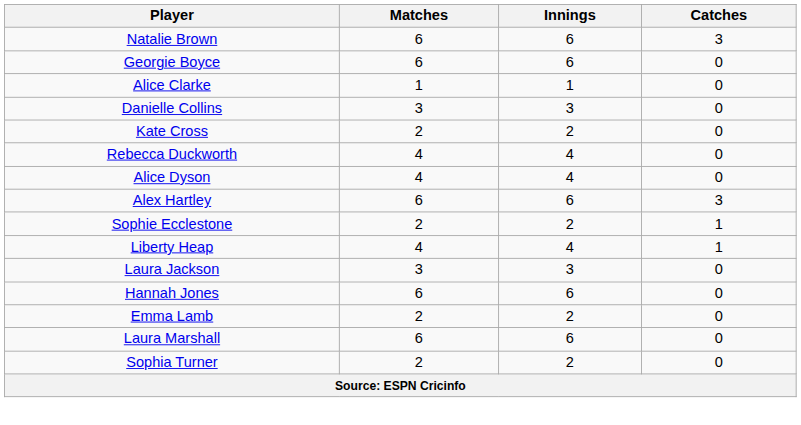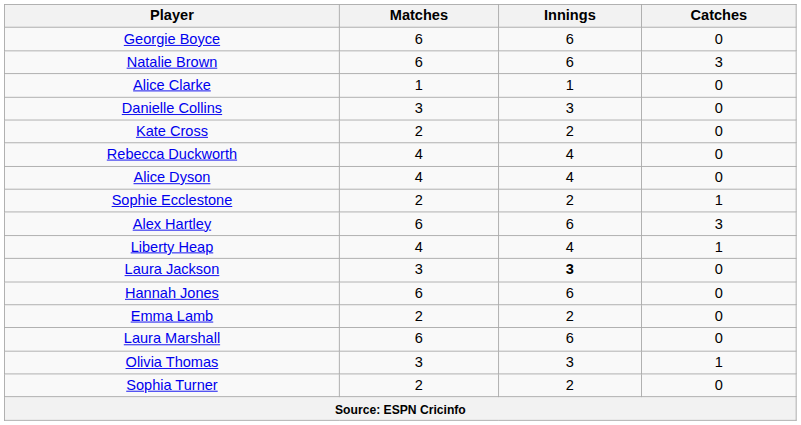 <table class="wikitable" style="text-align:center; width:55%;">
 <tr>
 <th>Player</th>
 <th>Matches</th>
 <th>Innings</th>
 <th>Catches</th>
 </tr>
 <tr>
+<td><a href='#'>Georgie Boyce</a></td>
+<td>6</td>
+<td>6</td>
+<td>0</td>
+</tr>
+<tr>
 <td><a href='#'>Natalie Brown</a></td>
 <td>6</td>
 <td>6</td>
 <td>3</td>
-</tr>
-<tr>
-<td><a href='#'>Georgie Boyce</a></td>
-<td>6</td>
-<td>6</td>
-<td>0</td>
 </tr>
 <tr>
 <td><a href='#'>Alice Clarke</a></td>
 <td>1</td>
 <td>1</td>
 <td>0</td>
 </tr>
 <tr>
 <td><a href='#'>Danielle Collins</a></td>
 <td>3</td>
 <td>3</td>
 <td>0</td>
 </tr>
 <tr>
 <td><a href='#'>Kate Cross</a></td>
 <td>2</td>
 <td>2</td>
 <td>0</td>
 </tr>
 <tr>
 <td><a href='#'>Rebecca Duckworth</a></td>
 <td>4</td>
 <td>4</td>
 <td>0</td>
 </tr>
 <tr>
 <td><a href='#'>Alice Dyson</a></td>
 <td>4</td>
 <td>4</td>
 <td>0</td>
 </tr>
 <tr>
+<td><a href='#'>Sophie Ecclestone</a></td>
+<td>2</td>
+<td>2</td>
+<td>1</td>
+</tr>
+<tr>
 <td><a href='#'>Alex Hartley</a></td>
 <td>6</td>
 <td>6</td>
 <td>3</td>
-</tr>
-<tr>
-<td><a href='#'>Sophie Ecclestone</a></td>
-<td>2</td>
-<td>2</td>
-<td>1</td>
 </tr>
 <tr>
 <td><a href='#'>Liberty Heap</a></td>
 <td>4</td>
 <td>4</td>
 <td>1</td>
 </tr>
 <tr>
 <td><a href='#'>Laura Jackson</a></td>
 <td>3</td>
-<td>3</td>
+<td><strong>3</strong></td>
 <td>0</td>
 </tr>
 <tr>
 <td><a href='#'>Hannah Jones</a></td>
 <td>6</td>
 <td>6</td>
 <td>0</td>
 </tr>
 <tr>
 <td><a href='#'>Emma Lamb</a></td>
 <td>2</td>
 <td>2</td>
 <td>0</td>
 </tr>
 <tr>
 <td><a href='#'>Laura Marshall</a></td>
 <td>6</td>
 <td>6</td>
 <td>0</td>
 </tr>
 <tr>
+<td><a href='#'>Olivia Thomas</a></td>
+<td>3</td>
+<td>3</td>
+<td>1</td>
+</tr>
+<tr>
 <td><a href='#'>Sophia Turner</a></td>
 <td>2</td>
 <td>2</td>
 <td>0</td>
 </tr>
 <tr>
 <th colspan="4"><small>Source: ESPN Cricinfo </small></th>
 </tr>
 </table>
